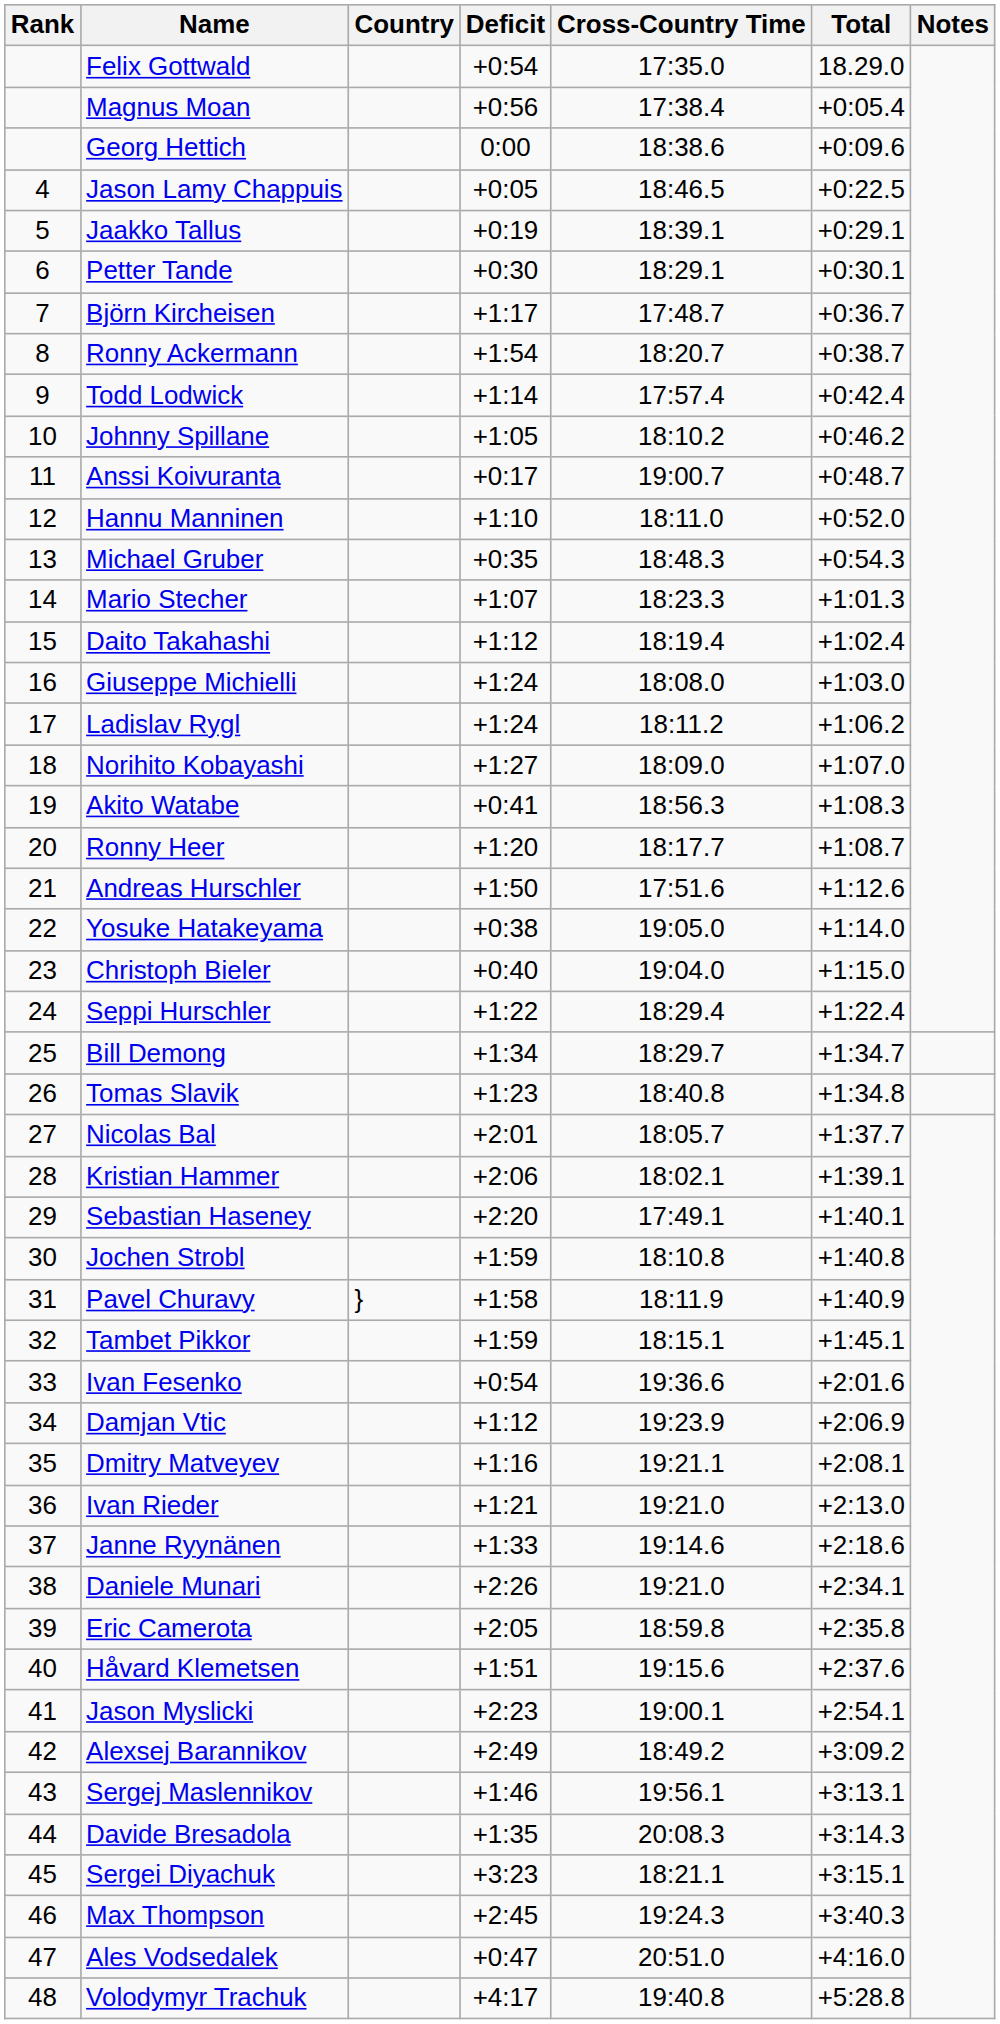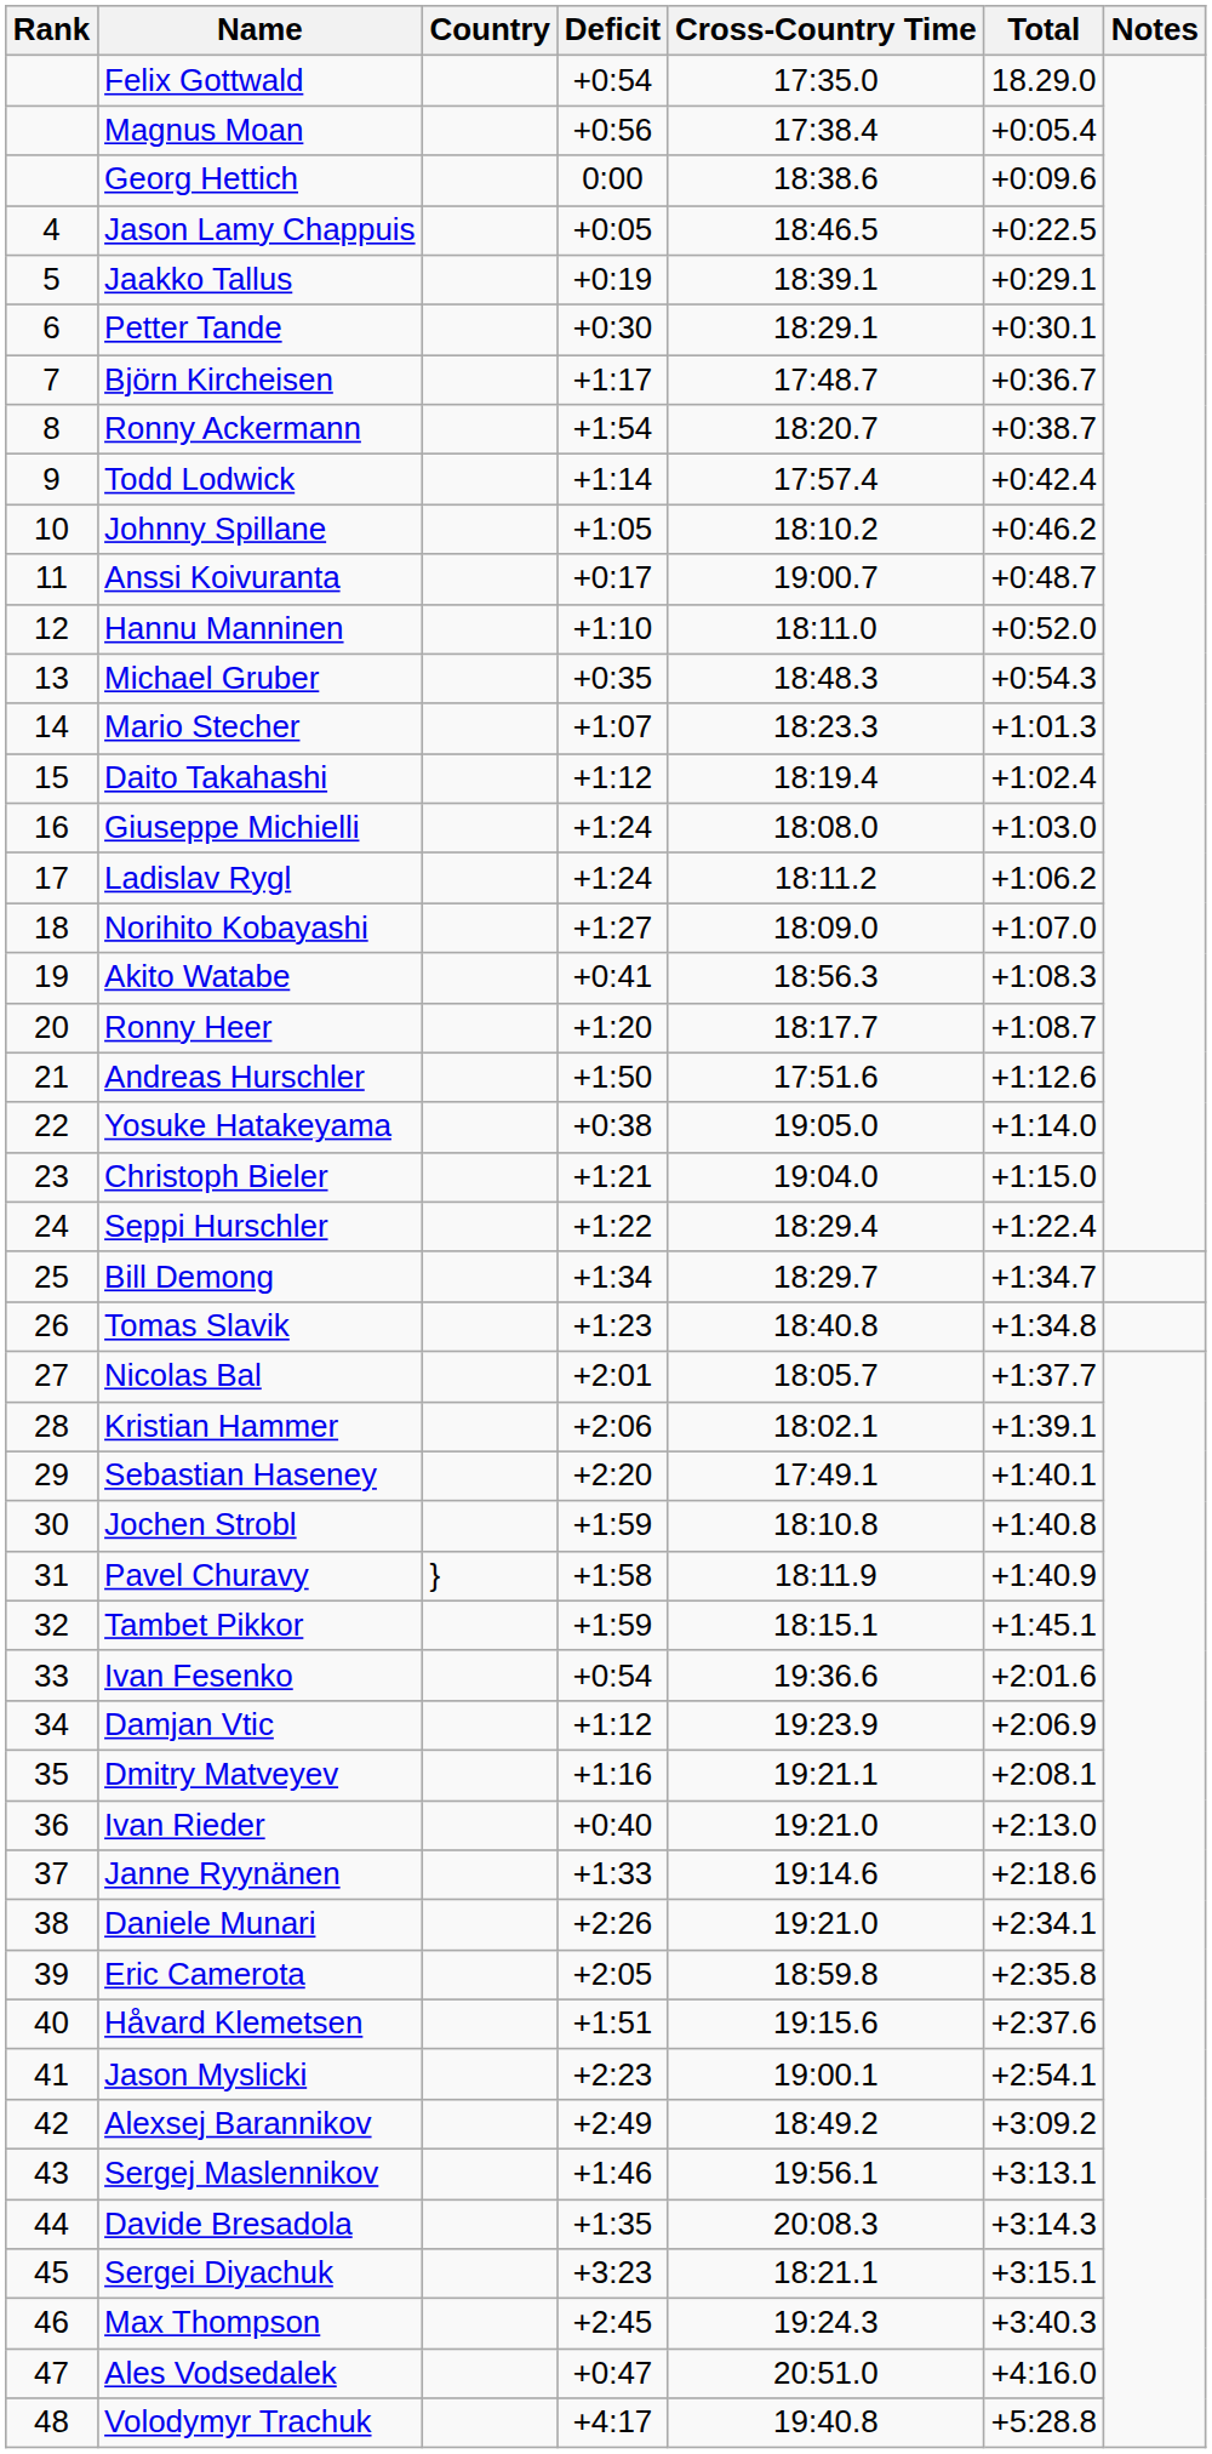 <table class="wikitable sortable" style="text-align:center">
 <tr>
 <th>Rank</th>
 <th>Name</th>
 <th>Country</th>
 <th>Deficit</th>
 <th>Cross-Country Time</th>
 <th>Total</th>
 <th>Notes</th>
 </tr>
 <tr>
 <td></td>
 <td align="left"><a href='#'>Felix Gottwald</a></td>
 <td align="left"></td>
 <td>+0:54</td>
 <td>17:35.0</td>
 <td>18.29.0</td>
 </tr>
 <tr>
 <td></td>
 <td align="left"><a href='#'>Magnus Moan</a></td>
 <td align="left"></td>
 <td>+0:56</td>
 <td>17:38.4</td>
 <td>+0:05.4</td>
 </tr>
 <tr>
 <td></td>
 <td align="left"><a href='#'>Georg Hettich</a></td>
 <td align="left"></td>
 <td>0:00</td>
 <td>18:38.6</td>
 <td>+0:09.6</td>
 </tr>
 <tr>
 <td>4</td>
 <td align="left"><a href='#'>Jason Lamy Chappuis</a></td>
 <td align="left"></td>
 <td>+0:05</td>
 <td>18:46.5</td>
 <td>+0:22.5</td>
 </tr>
 <tr>
 <td>5</td>
 <td align="left"><a href='#'>Jaakko Tallus</a></td>
 <td align="left"></td>
 <td>+0:19</td>
 <td>18:39.1</td>
 <td>+0:29.1</td>
 </tr>
 <tr>
 <td>6</td>
 <td align="left"><a href='#'>Petter Tande</a></td>
 <td align="left"></td>
 <td>+0:30</td>
 <td>18:29.1</td>
 <td>+0:30.1</td>
 </tr>
 <tr>
 <td>7</td>
 <td align="left"><a href='#'>Björn Kircheisen</a></td>
 <td align="left"></td>
 <td>+1:17</td>
 <td>17:48.7</td>
 <td>+0:36.7</td>
 </tr>
 <tr>
 <td>8</td>
 <td align="left"><a href='#'>Ronny Ackermann</a></td>
 <td align="left"></td>
 <td>+1:54</td>
 <td>18:20.7</td>
 <td>+0:38.7</td>
 </tr>
 <tr>
 <td>9</td>
 <td align="left"><a href='#'>Todd Lodwick</a></td>
 <td align="left"></td>
 <td>+1:14</td>
 <td>17:57.4</td>
 <td>+0:42.4</td>
 </tr>
 <tr>
 <td>10</td>
 <td align="left"><a href='#'>Johnny Spillane</a></td>
 <td align="left"></td>
 <td>+1:05</td>
 <td>18:10.2</td>
 <td>+0:46.2</td>
 </tr>
 <tr>
 <td>11</td>
 <td align="left"><a href='#'>Anssi Koivuranta</a></td>
 <td align="left"></td>
 <td>+0:17</td>
 <td>19:00.7</td>
 <td>+0:48.7</td>
 </tr>
 <tr>
 <td>12</td>
 <td align="left"><a href='#'>Hannu Manninen</a></td>
 <td align="left"></td>
 <td>+1:10</td>
 <td>18:11.0</td>
 <td>+0:52.0</td>
 </tr>
 <tr>
 <td>13</td>
 <td align="left"><a href='#'>Michael Gruber</a></td>
 <td align="left"></td>
 <td>+0:35</td>
 <td>18:48.3</td>
 <td>+0:54.3</td>
 </tr>
 <tr>
 <td>14</td>
 <td align="left"><a href='#'>Mario Stecher</a></td>
 <td align="left"></td>
 <td>+1:07</td>
 <td>18:23.3</td>
 <td>+1:01.3</td>
 </tr>
 <tr>
 <td>15</td>
 <td align="left"><a href='#'>Daito Takahashi</a></td>
 <td align="left"></td>
 <td>+1:12</td>
 <td>18:19.4</td>
 <td>+1:02.4</td>
 </tr>
 <tr>
 <td>16</td>
 <td align="left"><a href='#'>Giuseppe Michielli</a></td>
 <td align="left"></td>
 <td>+1:24</td>
 <td>18:08.0</td>
 <td>+1:03.0</td>
 </tr>
 <tr>
 <td>17</td>
 <td align="left"><a href='#'>Ladislav Rygl</a></td>
 <td align="left"></td>
 <td>+1:24</td>
 <td>18:11.2</td>
 <td>+1:06.2</td>
 </tr>
 <tr>
 <td>18</td>
 <td align="left"><a href='#'>Norihito Kobayashi</a></td>
 <td align="left"></td>
 <td>+1:27</td>
 <td>18:09.0</td>
 <td>+1:07.0</td>
 </tr>
 <tr>
 <td>19</td>
 <td align="left"><a href='#'>Akito Watabe</a></td>
 <td align="left"></td>
 <td>+0:41</td>
 <td>18:56.3</td>
 <td>+1:08.3</td>
 </tr>
 <tr>
 <td>20</td>
 <td align="left"><a href='#'>Ronny Heer</a></td>
 <td align="left"></td>
 <td>+1:20</td>
 <td>18:17.7</td>
 <td>+1:08.7</td>
 </tr>
 <tr>
 <td>21</td>
 <td align="left"><a href='#'>Andreas Hurschler</a></td>
 <td align="left"></td>
 <td>+1:50</td>
 <td>17:51.6</td>
 <td>+1:12.6</td>
 </tr>
 <tr>
 <td>22</td>
 <td align="left"><a href='#'>Yosuke Hatakeyama</a></td>
 <td align="left"></td>
 <td>+0:38</td>
 <td>19:05.0</td>
 <td>+1:14.0</td>
 </tr>
 <tr>
 <td>23</td>
 <td align="left"><a href='#'>Christoph Bieler</a></td>
 <td align="left"></td>
-<td>+0:40</td>
+<td>+1:21</td>
 <td>19:04.0</td>
 <td>+1:15.0</td>
 </tr>
 <tr>
 <td>24</td>
 <td align="left"><a href='#'>Seppi Hurschler</a></td>
 <td align="left"></td>
 <td>+1:22</td>
 <td>18:29.4</td>
 <td>+1:22.4</td>
 </tr>
 <tr>
 <td>25</td>
 <td align="left"><a href='#'>Bill Demong</a></td>
 <td align="left"></td>
 <td>+1:34</td>
 <td>18:29.7</td>
 <td>+1:34.7</td>
 <td></td>
 </tr>
 <tr>
 <td>26</td>
 <td align="left"><a href='#'>Tomas Slavik</a></td>
 <td align="left"></td>
 <td>+1:23</td>
 <td>18:40.8</td>
 <td>+1:34.8</td>
 <td></td>
 </tr>
 <tr>
 <td>27</td>
 <td align="left"><a href='#'>Nicolas Bal</a></td>
 <td align="left"></td>
 <td>+2:01</td>
 <td>18:05.7</td>
 <td>+1:37.7</td>
 </tr>
 <tr>
 <td>28</td>
 <td align="left"><a href='#'>Kristian Hammer</a></td>
 <td align="left"></td>
 <td>+2:06</td>
 <td>18:02.1</td>
 <td>+1:39.1</td>
 </tr>
 <tr>
 <td>29</td>
 <td align="left"><a href='#'>Sebastian Haseney</a></td>
 <td align="left"></td>
 <td>+2:20</td>
 <td>17:49.1</td>
 <td>+1:40.1</td>
 </tr>
 <tr>
 <td>30</td>
 <td align="left"><a href='#'>Jochen Strobl</a></td>
 <td align="left"></td>
 <td>+1:59</td>
 <td>18:10.8</td>
 <td>+1:40.8</td>
 </tr>
 <tr>
 <td>31</td>
 <td align="left"><a href='#'>Pavel Churavy</a></td>
 <td align="left">}</td>
 <td>+1:58</td>
 <td>18:11.9</td>
 <td>+1:40.9</td>
 </tr>
 <tr>
 <td>32</td>
 <td align="left"><a href='#'>Tambet Pikkor</a></td>
 <td align="left"></td>
 <td>+1:59</td>
 <td>18:15.1</td>
 <td>+1:45.1</td>
 </tr>
 <tr>
 <td>33</td>
 <td align="left"><a href='#'>Ivan Fesenko</a></td>
 <td align="left"></td>
 <td>+0:54</td>
 <td>19:36.6</td>
 <td>+2:01.6</td>
 </tr>
 <tr>
 <td>34</td>
 <td align="left"><a href='#'>Damjan Vtic</a></td>
 <td align="left"></td>
 <td>+1:12</td>
 <td>19:23.9</td>
 <td>+2:06.9</td>
 </tr>
 <tr>
 <td>35</td>
 <td align="left"><a href='#'>Dmitry Matveyev</a></td>
 <td align="left"></td>
 <td>+1:16</td>
 <td>19:21.1</td>
 <td>+2:08.1</td>
 </tr>
 <tr>
 <td>36</td>
 <td align="left"><a href='#'>Ivan Rieder</a></td>
 <td align="left"></td>
-<td>+1:21</td>
+<td>+0:40</td>
 <td>19:21.0</td>
 <td>+2:13.0</td>
 </tr>
 <tr>
 <td>37</td>
 <td align="left"><a href='#'>Janne Ryynänen</a></td>
 <td align="left"></td>
 <td>+1:33</td>
 <td>19:14.6</td>
 <td>+2:18.6</td>
 </tr>
 <tr>
 <td>38</td>
 <td align="left"><a href='#'>Daniele Munari</a></td>
 <td align="left"></td>
 <td>+2:26</td>
 <td>19:21.0</td>
 <td>+2:34.1</td>
 </tr>
 <tr>
 <td>39</td>
 <td align="left"><a href='#'>Eric Camerota</a></td>
 <td align="left"></td>
 <td>+2:05</td>
 <td>18:59.8</td>
 <td>+2:35.8</td>
 </tr>
 <tr>
 <td>40</td>
 <td align="left"><a href='#'>Håvard Klemetsen</a></td>
 <td align="left"></td>
 <td>+1:51</td>
 <td>19:15.6</td>
 <td>+2:37.6</td>
 </tr>
 <tr>
 <td>41</td>
 <td align="left"><a href='#'>Jason Myslicki</a></td>
 <td align="left"></td>
 <td>+2:23</td>
 <td>19:00.1</td>
 <td>+2:54.1</td>
 </tr>
 <tr>
 <td>42</td>
 <td align="left"><a href='#'>Alexsej Barannikov</a></td>
 <td align="left"></td>
 <td>+2:49</td>
 <td>18:49.2</td>
 <td>+3:09.2</td>
 </tr>
 <tr>
 <td>43</td>
 <td align="left"><a href='#'>Sergej Maslennikov</a></td>
 <td align="left"></td>
 <td>+1:46</td>
 <td>19:56.1</td>
 <td>+3:13.1</td>
 </tr>
 <tr>
 <td>44</td>
 <td align="left"><a href='#'>Davide Bresadola</a></td>
 <td align="left"></td>
 <td>+1:35</td>
 <td>20:08.3</td>
 <td>+3:14.3</td>
 </tr>
 <tr>
 <td>45</td>
 <td align="left"><a href='#'>Sergei Diyachuk</a></td>
 <td align="left"></td>
 <td>+3:23</td>
 <td>18:21.1</td>
 <td>+3:15.1</td>
 </tr>
 <tr>
 <td>46</td>
 <td align="left"><a href='#'>Max Thompson</a></td>
 <td align="left"></td>
 <td>+2:45</td>
 <td>19:24.3</td>
 <td>+3:40.3</td>
 </tr>
 <tr>
 <td>47</td>
 <td align="left"><a href='#'>Ales Vodsedalek</a></td>
 <td align="left"></td>
 <td>+0:47</td>
 <td>20:51.0</td>
 <td>+4:16.0</td>
 </tr>
 <tr>
 <td>48</td>
 <td align="left"><a href='#'>Volodymyr Trachuk</a></td>
 <td align="left"></td>
 <td>+4:17</td>
 <td>19:40.8</td>
 <td>+5:28.8</td>
 </tr>
 </table>
